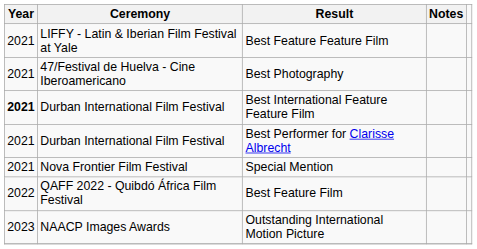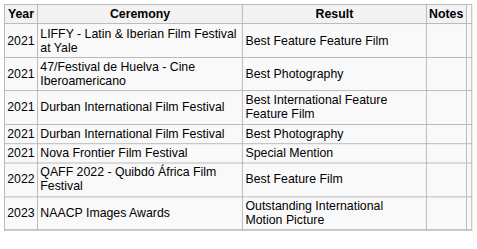 <table class="wikitable">
 <tr>
 <th>Year</th>
 <th>Ceremony</th>
 <th>Result</th>
 <th>Notes</th>
 </tr>
 <tr>
 <td>2021</td>
 <td>LIFFY - Latin & Iberian Film Festival at Yale</td>
 <td>Best Feature Feature Film</td>
 <td></td>
 <td></td>
 </tr>
 <tr>
 <td>2021</td>
 <td>47/Festival de Huelva - Cine Iberoamericano</td>
 <td>Best Photography</td>
 <td></td>
 <td></td>
 </tr>
 <tr>
-<td><strong>2021</strong></td>
+<td>2021</td>
 <td>Durban International Film Festival</td>
 <td>Best International Feature Feature Film</td>
 <td></td>
 <td></td>
 </tr>
 <tr>
 <td>2021</td>
 <td>Durban International Film Festival</td>
-<td>Best Performer for <a href='#'>Clarisse Albrecht</a></td>
+<td>Best Photography</td>
 <td></td>
 <td></td>
 </tr>
 <tr>
 <td>2021</td>
 <td>Nova Frontier Film Festival</td>
 <td>Special Mention</td>
 <td></td>
 <td></td>
 </tr>
 <tr>
 <td>2022</td>
 <td>QAFF 2022 - Quibdó África Film Festival</td>
 <td>Best Feature Film</td>
 <td></td>
 </tr>
 <tr>
 <td>2023</td>
 <td>NAACP Images Awards</td>
 <td>Outstanding International Motion Picture</td>
 <td></td>
 <td></td>
 </tr>
 <tr>
 </tr>
 </table>
